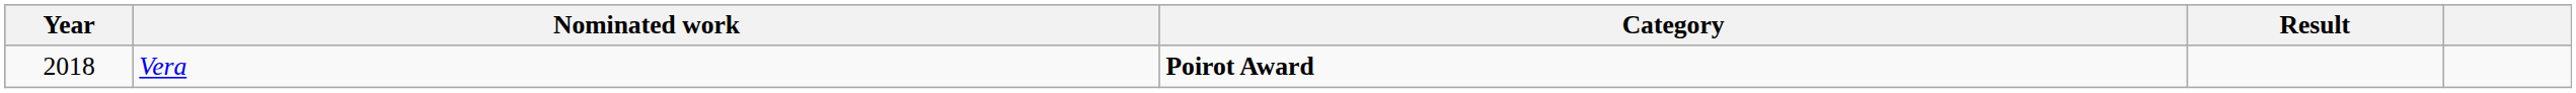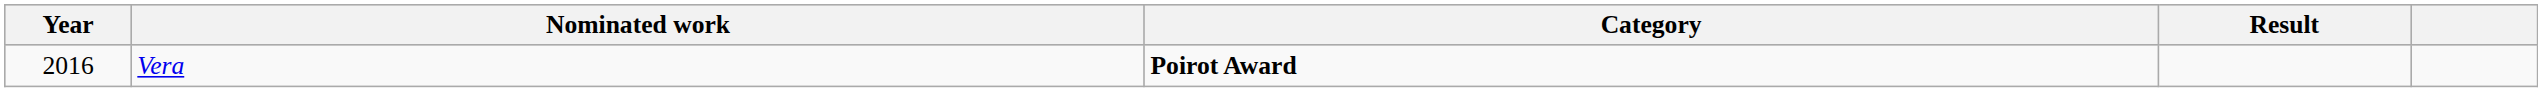 <table class="wikitable" style="width:100%;">
 <tr>
 <th width=5%>Year</th>
 <th style="width:40%;">Nominated work</th>
 <th style="width:40%;">Category</th>
 <th style="width:10%;">Result</th>
 <th width=5%></th>
 </tr>
 <tr>
-<td style="text-align:center;">2018</td>
+<td style="text-align:center;">2016</td>
 <td style="text-align:left;"><em><a href='#'>Vera</a></em></td>
 <td><strong>Poirot Award</strong></td>
 <td></td>
 <td style="text-align:center;"></td>
 </tr>
 </table>
